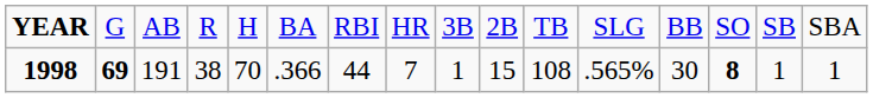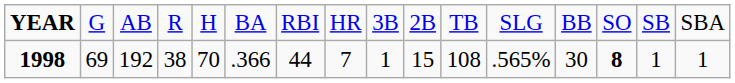 <table class="wikitable">
 <tr align=center>
 <td><strong>YEAR</strong></td>
 <td><a href='#'>G</a></td>
 <td><a href='#'>AB</a></td>
 <td><a href='#'>R</a></td>
 <td><a href='#'>H</a></td>
 <td><a href='#'>BA</a></td>
 <td><a href='#'>RBI</a></td>
 <td><a href='#'>HR</a></td>
 <td><a href='#'>3B</a></td>
 <td><a href='#'>2B</a></td>
 <td><a href='#'>TB</a></td>
 <td><a href='#'>SLG</a></td>
 <td><a href='#'>BB</a></td>
 <td><a href='#'>SO</a></td>
 <td><a href='#'>SB</a></td>
 <td>SBA</td>
 </tr>
 <tr align=center>
 <td><strong>1998</strong></td>
-<td><strong>69</strong></td>
-<td>191</td>
+<td>69</td>
+<td>192</td>
 <td>38</td>
 <td>70</td>
 <td>.366</td>
 <td>44</td>
 <td>7</td>
 <td>1</td>
 <td>15</td>
 <td>108</td>
 <td>.565%</td>
 <td>30</td>
 <td><strong>8</strong></td>
 <td>1</td>
 <td>1</td>
 </tr>
 </table>
